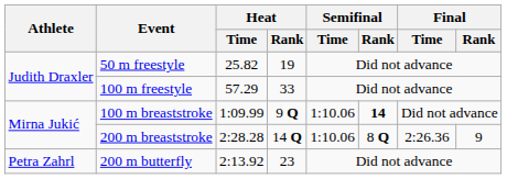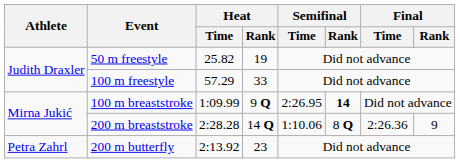 <table class="wikitable" style="font-size:90%;">
 <tr>
 <th rowspan="2">Athlete</th>
 <th rowspan="2">Event</th>
 <th colspan="2">Heat</th>
 <th colspan="2">Semifinal</th>
 <th colspan="2">Final</th>
 </tr>
 <tr style="font-size:95%">
 <th>Time</th>
 <th>Rank</th>
 <th>Time</th>
 <th>Rank</th>
 <th>Time</th>
 <th>Rank</th>
 </tr>
 <tr align=center>
 <td align=left rowspan=2><a href='#'>Judith Draxler</a></td>
 <td align=left><a href='#'>50 m freestyle</a></td>
 <td>25.82</td>
 <td>19</td>
 <td colspan=4>Did not advance</td>
 </tr>
 <tr align=center>
 <td align=left><a href='#'>100 m freestyle</a></td>
 <td>57.29</td>
 <td>33</td>
 <td colspan=4>Did not advance</td>
 </tr>
 <tr align=center>
 <td align=left rowspan=2><a href='#'>Mirna Jukić</a></td>
 <td align=left><a href='#'>100 m breaststroke</a></td>
 <td>1:09.99</td>
 <td>9 <strong>Q</strong></td>
-<td>1:10.06</td>
+<td>2:26.95</td>
 <td><strong>14</strong></td>
 <td colspan=2>Did not advance</td>
 </tr>
 <tr align=center>
 <td align=left><a href='#'>200 m breaststroke</a></td>
 <td>2:28.28</td>
 <td>14 <strong>Q</strong></td>
 <td>1:10.06</td>
 <td>8 <strong>Q</strong></td>
 <td>2:26.36</td>
 <td>9</td>
 </tr>
 <tr align=center>
 <td align=left><a href='#'>Petra Zahrl</a></td>
 <td align=left><a href='#'>200 m butterfly</a></td>
 <td>2:13.92</td>
 <td>23</td>
 <td colspan=4>Did not advance</td>
 </tr>
 </table>
